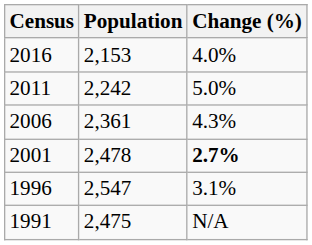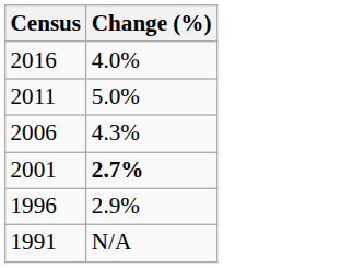 <table class="wikitable">
 <tr>
 <th>Census</th>
-<th>Population</th>
 <th>Change (%)</th>
 </tr>
 <tr>
 <td>2016</td>
-<td>2,153</td>
 <td>4.0%</td>
 </tr>
 <tr>
 <td>2011</td>
-<td>2,242</td>
 <td>5.0%</td>
 </tr>
 <tr>
 <td>2006</td>
-<td>2,361</td>
 <td>4.3%</td>
 </tr>
 <tr>
 <td>2001</td>
-<td>2,478</td>
 <td><strong>2.7%</strong></td>
 </tr>
 <tr>
 <td>1996</td>
-<td>2,547</td>
-<td>3.1%</td>
+<td>2.9%</td>
 </tr>
 <tr>
 <td>1991</td>
-<td>2,475</td>
 <td>N/A</td>
 </tr>
 </table>
